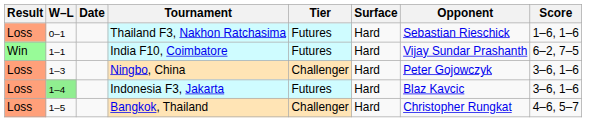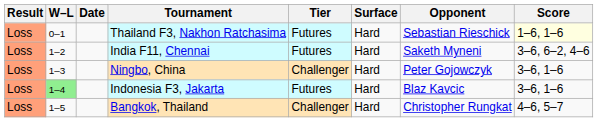 <table class="sortable wikitable">
 <tr>
 <th>Result</th>
 <th class="unsortable">W–L</th>
 <th>Date</th>
 <th>Tournament</th>
 <th>Tier</th>
 <th>Surface</th>
 <th>Opponent</th>
 <th class="unsortable">Score</th>
 </tr>
 <tr>
 <td style="background:#ffa07a;">Loss</td>
 <td><small>0–1</small></td>
 <td></td>
 <td style="background:#cffcff;">Thailand F3, <a href='#'>Nakhon Ratchasima</a></td>
 <td style="background:#cffcff;">Futures</td>
 <td>Hard</td>
 <td> <a href='#'>Sebastian Rieschick</a></td>
-<td>1–6, 1–6</td>
+<td style="background: lightyellow;">1–6, 1–6</td>
 </tr>
 <tr>
-<td style="background:#98fb98;">Win</td>
-<td><small>1–1</small></td>
+<td style="background:#ffa07a;">Loss</td>
+<td><small>1–2</small></td>
 <td></td>
-<td style="background:#cffcff;">India F10, <a href='#'>Coimbatore</a></td>
+<td style="background:#cffcff;">India F11, <a href='#'>Chennai</a></td>
 <td style="background:#cffcff;">Futures</td>
 <td>Hard</td>
-<td> <a href='#'>Vijay Sundar Prashanth</a></td>
-<td>6–2, 7–5</td>
+<td> <a href='#'>Saketh Myneni</a></td>
+<td>3–6, 6–2, 4–6</td>
 </tr>
 <tr>
 <td style="background:#ffa07a;">Loss</td>
 <td><small>1–3</small></td>
 <td></td>
 <td style="background:moccasin;"><a href='#'>Ningbo</a>, China</td>
 <td style="background:moccasin;">Challenger</td>
 <td>Hard</td>
 <td> <a href='#'>Peter Gojowczyk</a></td>
 <td>3–6, 1–6</td>
 </tr>
 <tr>
 <td style="background:#ffa07a;">Loss</td>
 <td style="background: lightgreen;"><small>1–4</small></td>
 <td></td>
 <td style="background:#cffcff;">Indonesia F3, <a href='#'>Jakarta</a></td>
 <td style="background:#cffcff;">Futures</td>
 <td>Hard</td>
 <td> <a href='#'>Blaz Kavcic</a></td>
 <td>3–6, 1–6</td>
 </tr>
 <tr>
 <td style="background:#ffa07a;">Loss</td>
 <td><small>1–5</small></td>
 <td></td>
 <td style="background:moccasin;"><a href='#'>Bangkok</a>, Thailand</td>
 <td style="background:moccasin;">Challenger</td>
 <td>Hard</td>
 <td> <a href='#'>Christopher Rungkat</a></td>
 <td>4–6, 5–7</td>
 </tr>
 </table>
